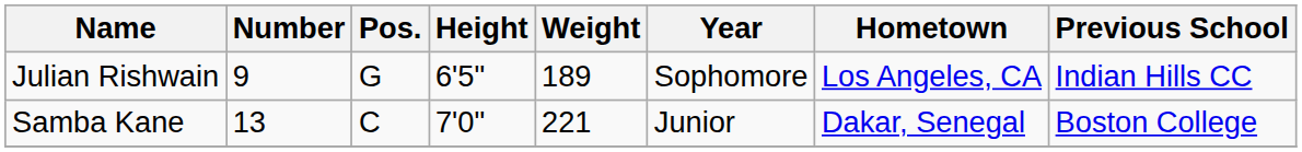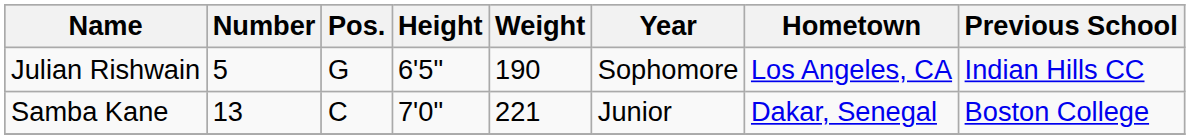 <table class="wikitable sortable" border="1">
 <tr>
 <th>Name</th>
 <th>Number</th>
 <th>Pos.</th>
 <th>Height</th>
 <th>Weight</th>
 <th>Year</th>
 <th>Hometown</th>
 <th class="unsortable">Previous School</th>
 </tr>
 <tr>
 <td>Julian Rishwain</td>
-<td>9</td>
+<td>5</td>
 <td>G</td>
 <td>6'5"</td>
-<td>189</td>
+<td>190</td>
 <td>Sophomore</td>
 <td><a href='#'>Los Angeles, CA</a></td>
 <td><a href='#'>Indian Hills CC</a></td>
 </tr>
 <tr>
 <td>Samba Kane</td>
 <td>13</td>
 <td>C</td>
 <td>7'0"</td>
 <td>221</td>
 <td>Junior</td>
 <td><a href='#'>Dakar, Senegal</a></td>
 <td><a href='#'>Boston College</a></td>
 </tr>
 <tr>
 </tr>
 </table>
